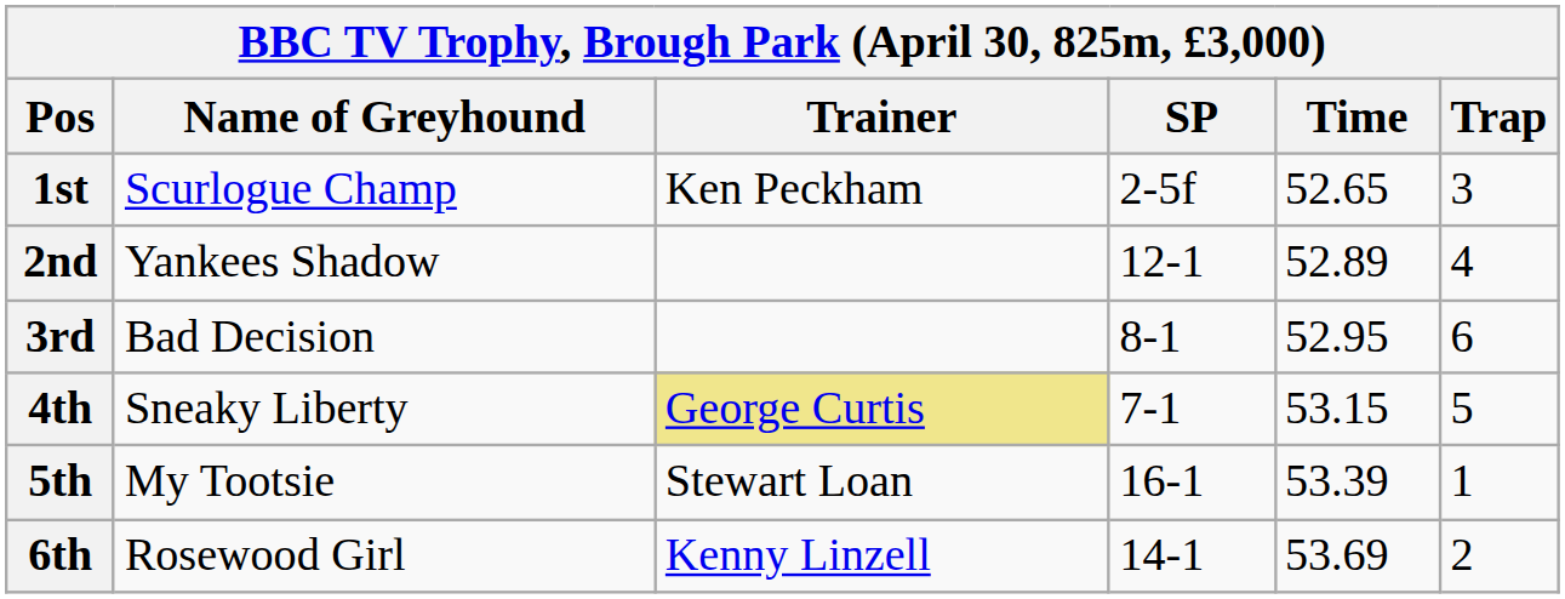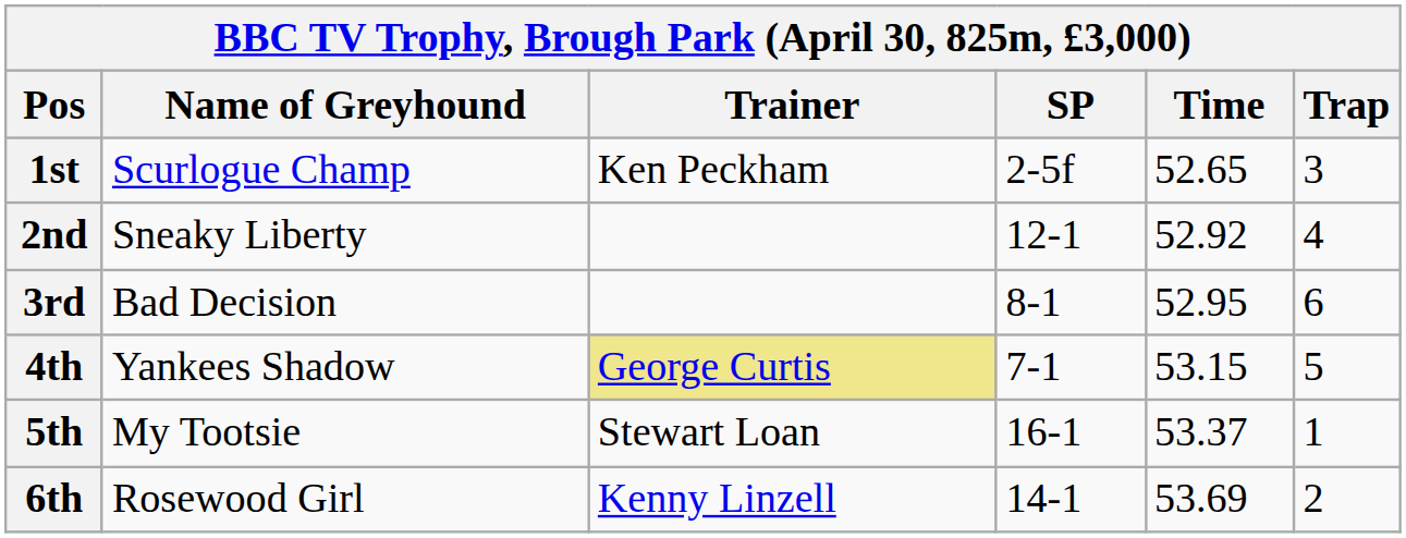 <table class="wikitable">
 <tr>
 <th colspan="6"><a href='#'>BBC TV Trophy</a>, <a href='#'>Brough Park</a> (April 30, 825m, £3,000)</th>
 </tr>
 <tr>
 <th width=30>Pos</th>
 <th width=180>Name of Greyhound</th>
 <th width=150>Trainer</th>
 <th width=50>SP</th>
 <th width=50>Time</th>
 <th width=30>Trap</th>
 </tr>
 <tr>
 <th>1st</th>
 <td><a href='#'>Scurlogue Champ</a></td>
 <td>Ken Peckham</td>
 <td>2-5f</td>
 <td>52.65</td>
 <td>3</td>
 </tr>
 <tr>
 <th>2nd</th>
-<td>Yankees Shadow</td>
+<td>Sneaky Liberty</td>
 <td></td>
 <td>12-1</td>
-<td>52.89</td>
+<td>52.92</td>
 <td>4</td>
 </tr>
 <tr>
 <th>3rd</th>
 <td>Bad Decision</td>
 <td></td>
 <td>8-1</td>
 <td>52.95</td>
 <td>6</td>
 </tr>
 <tr>
 <th>4th</th>
-<td>Sneaky Liberty</td>
+<td>Yankees Shadow</td>
 <td style="background: khaki;"><a href='#'>George Curtis</a></td>
 <td>7-1</td>
 <td>53.15</td>
 <td>5</td>
 </tr>
 <tr>
 <th>5th</th>
 <td>My Tootsie</td>
 <td>Stewart Loan</td>
 <td>16-1</td>
-<td>53.39</td>
+<td>53.37</td>
 <td>1</td>
 </tr>
 <tr>
 <th>6th</th>
 <td>Rosewood Girl</td>
 <td><a href='#'>Kenny Linzell</a></td>
 <td>14-1</td>
 <td>53.69</td>
 <td>2</td>
 </tr>
 </table>
